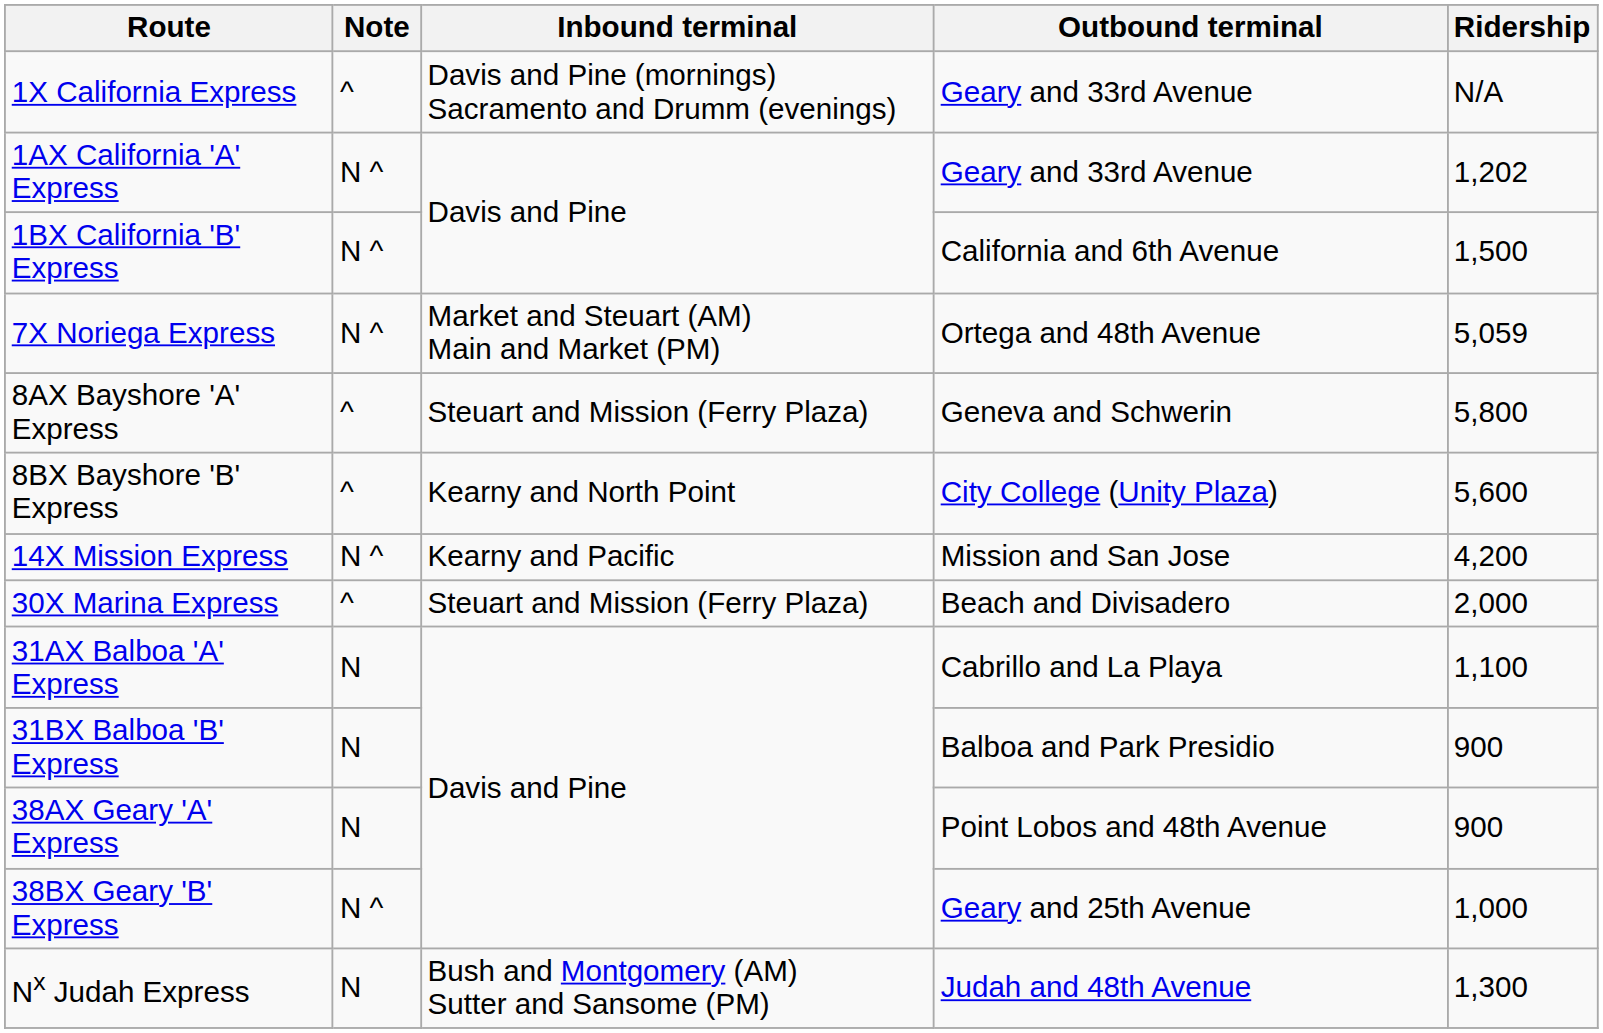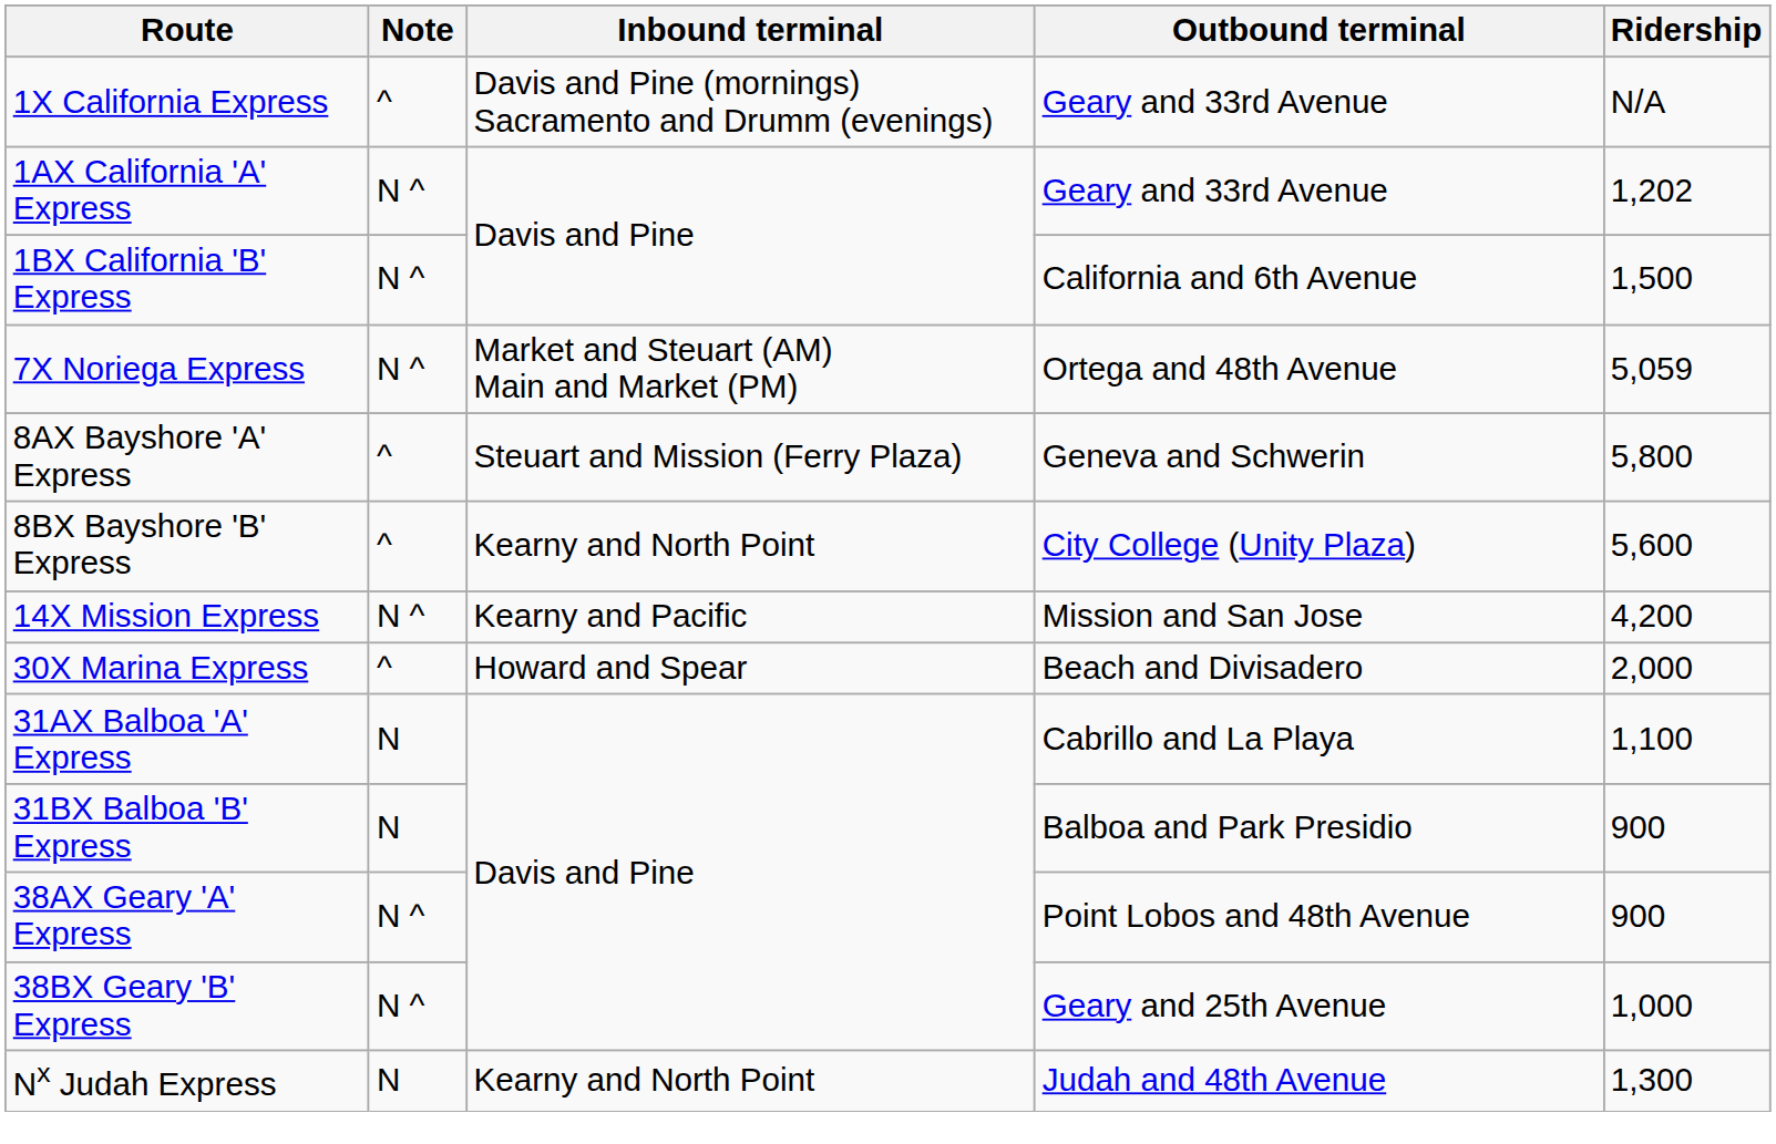 <table class="wikitable sortable">
 <tr>
 <th width="170">Route</th>
 <th width="40">Note</th>
 <th class="unsortable" width="270">Inbound terminal</th>
 <th class="unsortable" width="270">Outbound terminal</th>
 <th>Ridership</th>
 </tr>
 <tr>
 <td> <a href='#'>1X California Express</a></td>
 <td>^</td>
 <td>Davis and Pine (mornings)<br>Sacramento and Drumm (evenings)</td>
 <td><a href='#'>Geary</a> and 33rd Avenue</td>
 <td>N/A</td>
 </tr>
 <tr>
 <td> <a href='#'>1AX California 'A' Express</a></td>
 <td>N ^</td>
 <td rowspan="2">Davis and Pine</td>
 <td><a href='#'>Geary</a> and 33rd Avenue</td>
 <td>1,202</td>
 </tr>
 <tr>
 <td> <a href='#'>1BX California 'B' Express</a></td>
 <td>N ^</td>
 <td>California and 6th Avenue</td>
 <td>1,500</td>
 </tr>
 <tr>
 <td> <a href='#'>7X Noriega Express</a></td>
 <td>N ^</td>
 <td>Market and Steuart (AM)<br>Main and Market (PM)</td>
 <td>Ortega and 48th Avenue</td>
 <td>5,059</td>
 </tr>
 <tr>
 <td> 8AX Bayshore 'A' Express</td>
 <td>^</td>
 <td>Steuart and Mission (Ferry Plaza)</td>
 <td>Geneva and Schwerin</td>
 <td>5,800</td>
 </tr>
 <tr>
 <td> 8BX Bayshore 'B' Express</td>
 <td>^</td>
 <td>Kearny and North Point</td>
 <td><a href='#'>City College</a> (<a href='#'>Unity Plaza</a>)</td>
 <td>5,600</td>
 </tr>
 <tr>
 <td> <a href='#'>14X Mission Express</a></td>
 <td>N ^</td>
 <td>Kearny and Pacific</td>
 <td>Mission and San Jose</td>
 <td>4,200</td>
 </tr>
 <tr>
 <td> <a href='#'>30X Marina Express</a></td>
 <td>^</td>
-<td>Steuart and Mission (Ferry Plaza)</td>
+<td>Howard and Spear</td>
 <td>Beach and Divisadero</td>
 <td>2,000</td>
 </tr>
 <tr>
 <td> <a href='#'>31AX Balboa 'A' Express</a></td>
 <td>N</td>
 <td rowspan="4">Davis and Pine</td>
 <td>Cabrillo and La Playa</td>
 <td>1,100</td>
 </tr>
 <tr>
 <td> <a href='#'>31BX Balboa 'B' Express</a></td>
 <td>N</td>
 <td>Balboa and Park Presidio</td>
 <td>900</td>
 </tr>
 <tr>
 <td> <a href='#'>38AX Geary 'A' Express</a></td>
-<td>N</td>
+<td>N ^</td>
 <td>Point Lobos and 48th Avenue</td>
 <td>900</td>
 </tr>
 <tr>
 <td> <a href='#'>38BX Geary 'B' Express</a></td>
 <td>N ^</td>
 <td><a href='#'>Geary</a> and 25th Avenue</td>
 <td>1,000</td>
 </tr>
 <tr>
 <td> N<sup>x</sup> Judah Express</td>
 <td>N</td>
-<td>Bush and <a href='#'>Montgomery</a> (AM)<br>Sutter and Sansome (PM)</td>
+<td>Kearny and North Point</td>
 <td><a href='#'>Judah and 48th Avenue</a></td>
 <td>1,300</td>
 </tr>
 </table>
